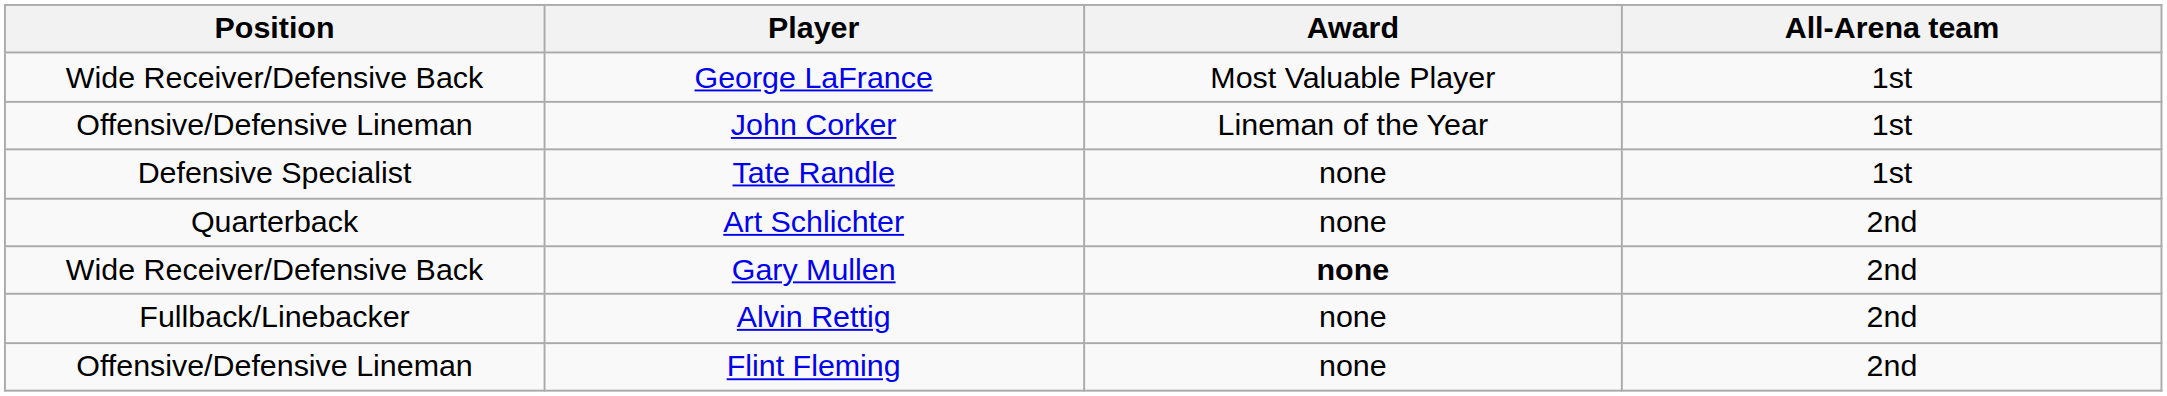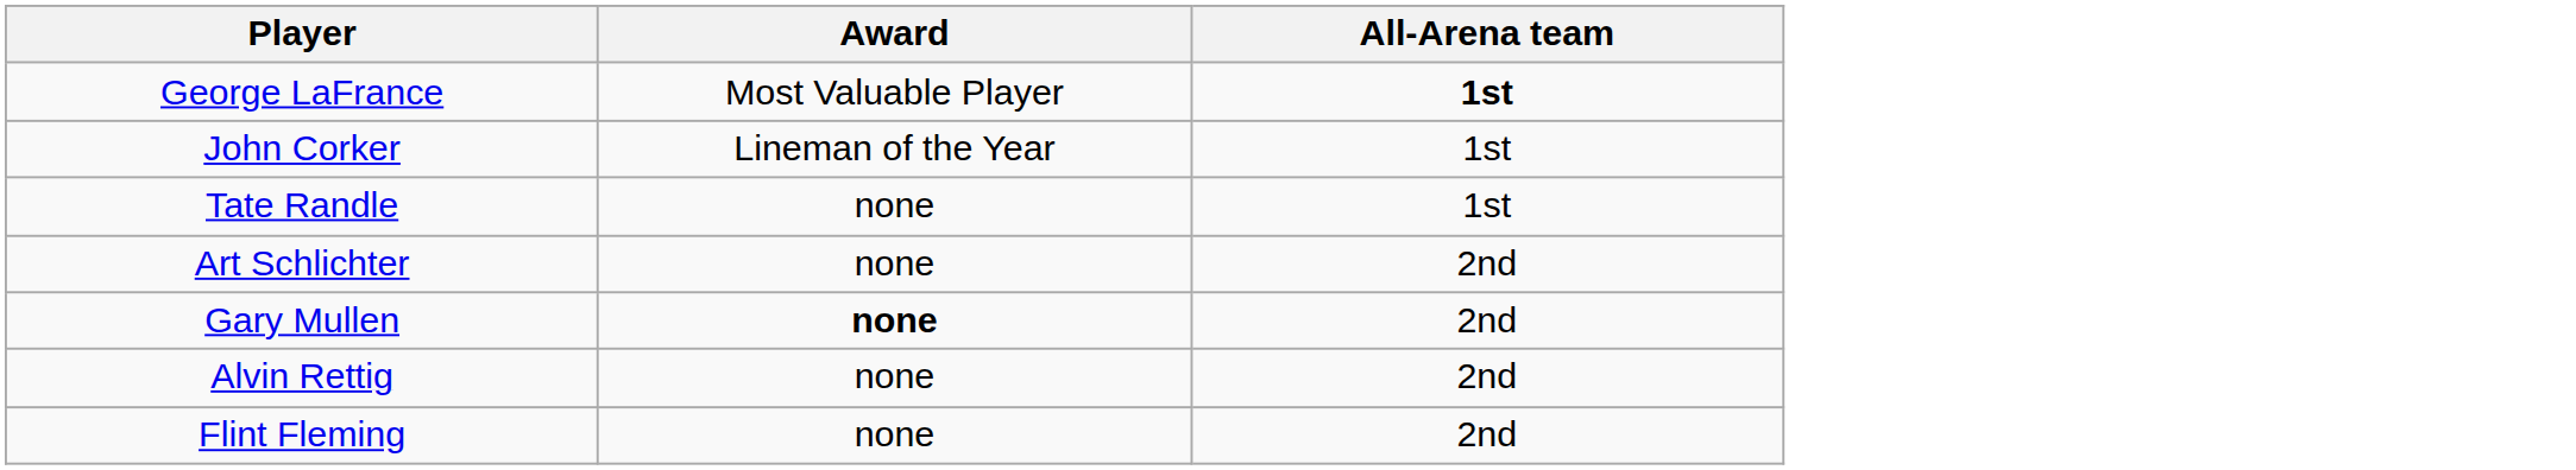 <table class="wikitable sortable">
 <tr>
-<th bgcolor="#DDDDFF" width="20%">Position</th>
 <th bgcolor="#DDDDFF" width="20%">Player</th>
 <th bgcolor="#DDDDFF" width="20%">Award</th>
 <th bgcolor="#DDDDFF" width="20%">All-Arena team</th>
 </tr>
 <tr align="center">
-<td>Wide Receiver/Defensive Back</td>
 <td><a href='#'>George LaFrance</a></td>
 <td>Most Valuable Player</td>
-<td>1st</td>
+<td><strong>1st</strong></td>
 </tr>
 <tr align="center">
-<td>Offensive/Defensive Lineman</td>
 <td><a href='#'>John Corker</a></td>
 <td>Lineman of the Year</td>
 <td>1st</td>
 </tr>
 <tr align="center">
-<td>Defensive Specialist</td>
 <td><a href='#'>Tate Randle</a></td>
 <td>none</td>
 <td>1st</td>
 </tr>
 <tr align="center">
-<td>Quarterback</td>
 <td><a href='#'>Art Schlichter</a></td>
 <td>none</td>
 <td>2nd</td>
 </tr>
 <tr align="center">
-<td>Wide Receiver/Defensive Back</td>
 <td><a href='#'>Gary Mullen</a></td>
 <td><strong>none</strong></td>
 <td>2nd</td>
 </tr>
 <tr align="center">
-<td>Fullback/Linebacker</td>
 <td><a href='#'>Alvin Rettig</a></td>
 <td>none</td>
 <td>2nd</td>
 </tr>
 <tr align="center">
-<td>Offensive/Defensive Lineman</td>
 <td><a href='#'>Flint Fleming</a></td>
 <td>none</td>
 <td>2nd</td>
 </tr>
 </table>
